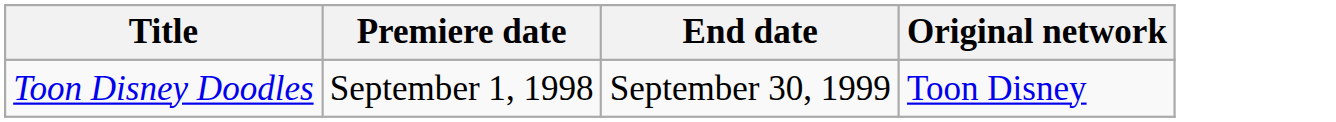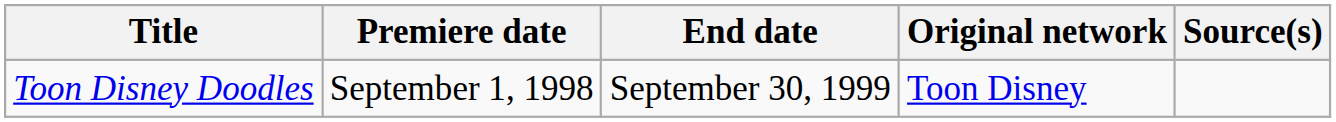 <table class="wikitable sortable">
 <tr>
 <th>Title</th>
 <th>Premiere date</th>
 <th>End date</th>
 <th>Original network</th>
+<th>Source(s)</th>
 </tr>
 <tr>
 <td><em><a href='#'>Toon Disney Doodles</a></em></td>
 <td>September 1, 1998</td>
 <td>September 30, 1999</td>
 <td><a href='#'>Toon Disney</a></td>
+<td></td>
 </tr>
 </table>
